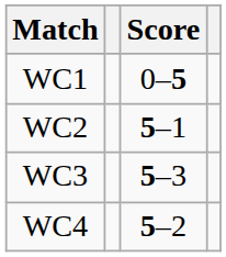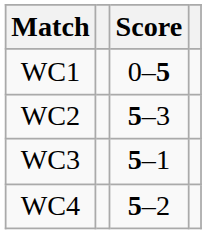 <table class="wikitable" style="font-size: 100%; margin: 1em auto 1em auto;">
 <tr>
 <th>Match</th>
 <th></th>
 <th>Score</th>
 <th></th>
 </tr>
 <tr>
 <td align="center">WC1</td>
 <td></td>
 <td align="center">0–<strong>5</strong></td>
 <td><strong></strong></td>
 </tr>
 <tr>
 <td align="center">WC2</td>
 <td><strong></strong></td>
-<td align="center"><strong>5</strong>–1</td>
+<td align="center"><strong>5</strong>–3</td>
 <td></td>
 </tr>
 <tr>
 <td align="center">WC3</td>
 <td><strong></strong></td>
-<td align="center"><strong>5</strong>–3</td>
+<td align="center"><strong>5</strong>–1</td>
 <td></td>
 </tr>
 <tr>
 <td align="center">WC4</td>
 <td><strong></strong></td>
 <td align="center"><strong>5</strong>–2</td>
 <td></td>
 </tr>
 </table>
